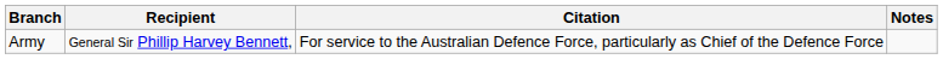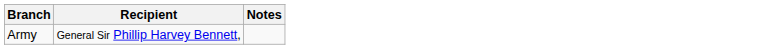 <table class="wikitable" style="font-size:95%;">
 <tr>
 <th>Branch</th>
 <th>Recipient</th>
-<th>Citation</th>
 <th>Notes</th>
 </tr>
 <tr>
 <td>Army</td>
 <td><small>General Sir</small> <a href='#'>Phillip Harvey Bennett</a>, </td>
-<td>For service to the Australian Defence Force, particularly as Chief of the Defence Force</td>
 <td></td>
 </tr>
 </table>
